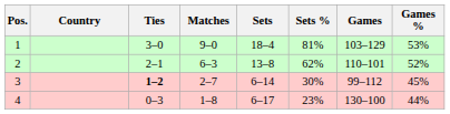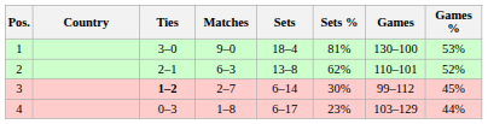 <table class="wikitable nowrap" style=text-align:center>
 <tr>
 <th>Pos.</th>
 <th width=150>Country</th>
 <th width=75>Ties</th>
 <th width=75>Matches</th>
 <th width=75>Sets</th>
 <th width=70>Sets %</th>
 <th width=75>Games</th>
 <th width=70>Games %</th>
 </tr>
 <tr bgcolor=ccffcc>
 <td>1</td>
 <td align=left></td>
 <td>3–0</td>
 <td>9–0</td>
 <td>18–4</td>
 <td>81%</td>
-<td>103–129</td>
+<td>130–100</td>
 <td>53%</td>
 </tr>
 <tr bgcolor=ccffcc>
 <td>2</td>
 <td align=left></td>
 <td>2–1</td>
 <td>6–3</td>
 <td>13–8</td>
 <td>62%</td>
 <td>110–101</td>
 <td>52%</td>
 </tr>
 <tr bgcolor=ffcccc>
 <td>3</td>
 <td align=left></td>
 <td><strong>1–2</strong></td>
 <td>2–7</td>
 <td>6–14</td>
 <td>30%</td>
 <td>99–112</td>
 <td>45%</td>
 </tr>
 <tr bgcolor=ffcccc>
 <td>4</td>
 <td align=left></td>
 <td>0–3</td>
 <td>1–8</td>
 <td>6–17</td>
 <td>23%</td>
-<td>130–100</td>
+<td>103–129</td>
 <td>44%</td>
 </tr>
 </table>
